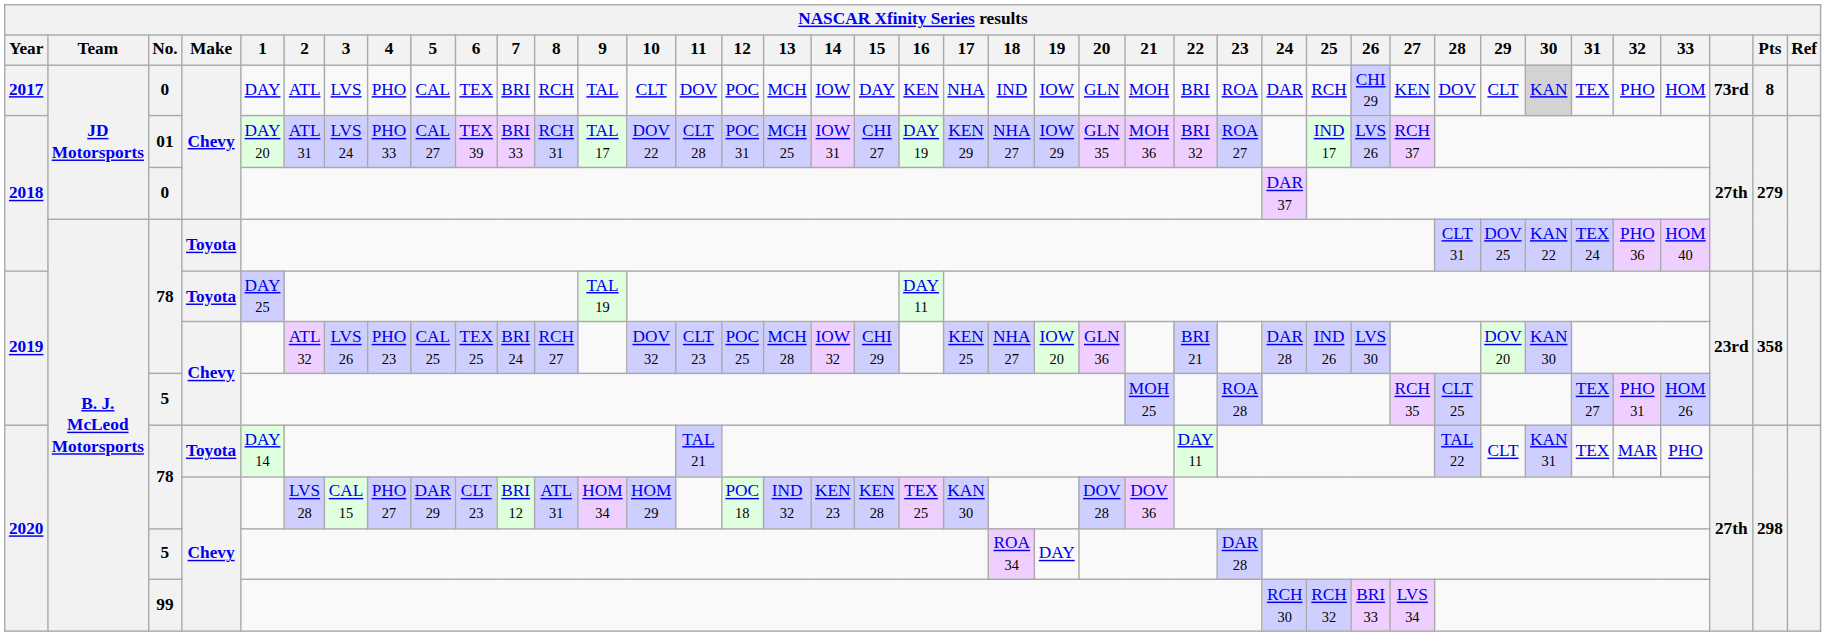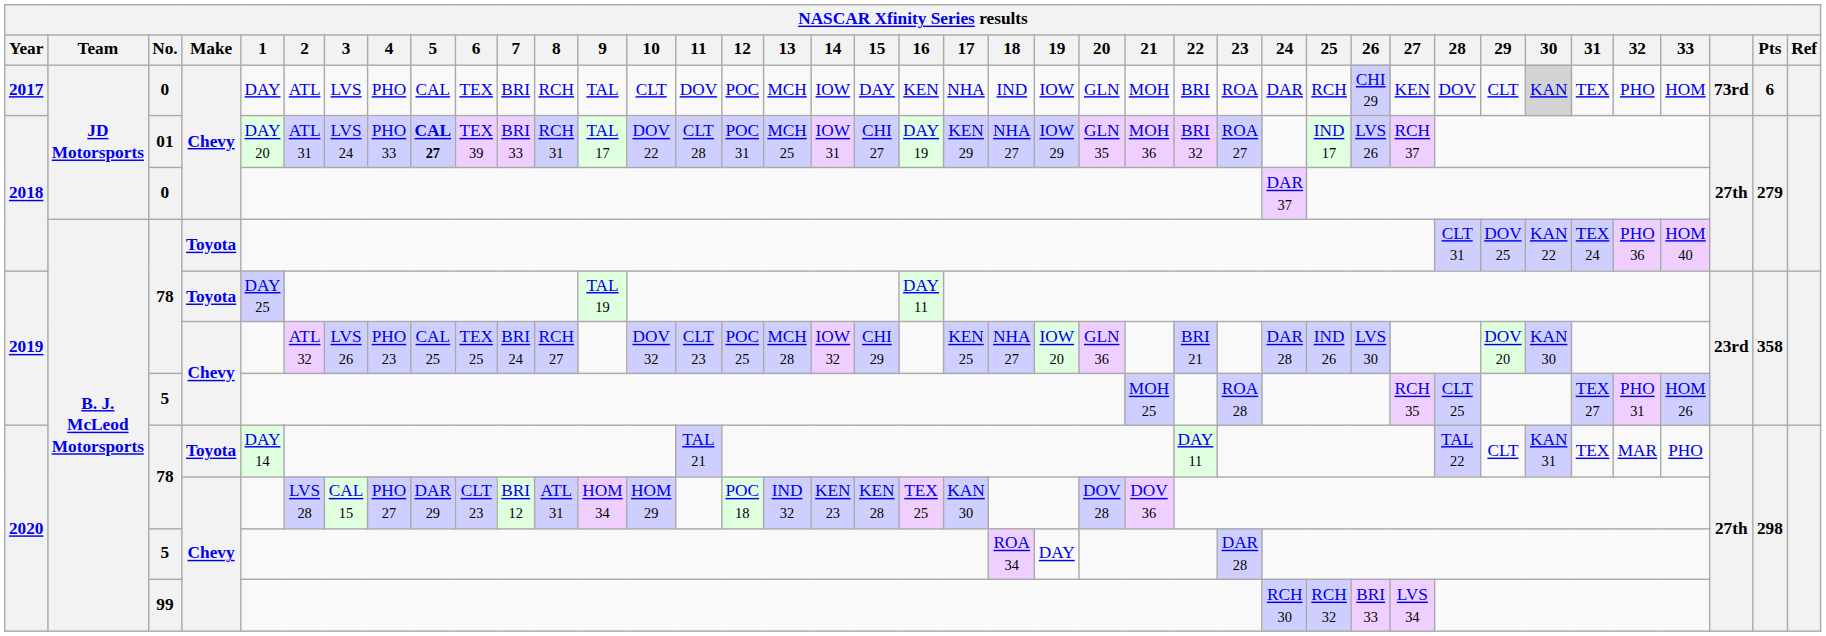 <table class="wikitable" style="text-align:center; font-size:75%">
 <tr>
 <th colspan=42><a href='#'>NASCAR Xfinity Series</a> results</th>
 </tr>
 <tr>
 <th>Year</th>
 <th>Team</th>
 <th>No.</th>
 <th>Make</th>
 <th>1</th>
 <th>2</th>
 <th>3</th>
 <th>4</th>
 <th>5</th>
 <th>6</th>
 <th>7</th>
 <th>8</th>
 <th>9</th>
 <th>10</th>
 <th>11</th>
 <th>12</th>
 <th>13</th>
 <th>14</th>
 <th>15</th>
 <th>16</th>
 <th>17</th>
 <th>18</th>
 <th>19</th>
 <th>20</th>
 <th>21</th>
 <th>22</th>
 <th>23</th>
 <th>24</th>
 <th>25</th>
 <th>26</th>
 <th>27</th>
 <th>28</th>
 <th>29</th>
 <th>30</th>
 <th>31</th>
 <th>32</th>
 <th>33</th>
 <th></th>
 <th>Pts</th>
 <th>Ref</th>
 </tr>
 <tr>
 <th><a href='#'>2017</a></th>
 <th rowspan=3><a href='#'>JD Motorsports</a></th>
 <th>0</th>
 <th rowspan=3><a href='#'>Chevy</a></th>
 <td><a href='#'>DAY</a></td>
 <td><a href='#'>ATL</a></td>
 <td><a href='#'>LVS</a></td>
 <td><a href='#'>PHO</a></td>
 <td><a href='#'>CAL</a></td>
 <td><a href='#'>TEX</a></td>
 <td><a href='#'>BRI</a></td>
 <td><a href='#'>RCH</a></td>
 <td><a href='#'>TAL</a></td>
 <td><a href='#'>CLT</a></td>
 <td><a href='#'>DOV</a></td>
 <td><a href='#'>POC</a></td>
 <td><a href='#'>MCH</a></td>
 <td><a href='#'>IOW</a></td>
 <td><a href='#'>DAY</a></td>
 <td><a href='#'>KEN</a></td>
 <td><a href='#'>NHA</a></td>
 <td><a href='#'>IND</a></td>
 <td><a href='#'>IOW</a></td>
 <td><a href='#'>GLN</a></td>
 <td><a href='#'>MOH</a></td>
 <td><a href='#'>BRI</a></td>
 <td><a href='#'>ROA</a></td>
 <td><a href='#'>DAR</a></td>
 <td><a href='#'>RCH</a></td>
 <td style="background:#CFCFFF;"><a href='#'>CHI</a><br><small>29</small></td>
 <td><a href='#'>KEN</a></td>
 <td><a href='#'>DOV</a></td>
 <td><a href='#'>CLT</a></td>
 <td style="background: lightgrey;"><a href='#'>KAN</a></td>
 <td><a href='#'>TEX</a></td>
 <td><a href='#'>PHO</a></td>
 <td><a href='#'>HOM</a></td>
 <th>73rd</th>
-<th>8</th>
+<th>6</th>
 <th></th>
 </tr>
 <tr>
 <th rowspan=3><a href='#'>2018</a></th>
 <th>01</th>
 <td style="background:#DFFFDF;"><a href='#'>DAY</a><br><small>20</small></td>
 <td style="background:#CFCFFF;"><a href='#'>ATL</a><br><small>31</small></td>
 <td style="background:#CFCFFF;"><a href='#'>LVS</a><br><small>24</small></td>
 <td style="background:#CFCFFF;"><a href='#'>PHO</a><br><small>33</small></td>
-<td style="background:#CFCFFF;"><a href='#'>CAL</a><br><small>27</small></td>
+<td style="background:#CFCFFF;"><strong><a href='#'>CAL</a><br><small>27</small></strong></td>
 <td style="background:#EFCFFF;"><a href='#'>TEX</a><br><small>39</small></td>
 <td style="background:#EFCFFF;"><a href='#'>BRI</a><br><small>33</small></td>
 <td style="background:#CFCFFF;"><a href='#'>RCH</a><br><small>31</small></td>
 <td style="background:#DFFFDF;"><a href='#'>TAL</a><br><small>17</small></td>
 <td style="background:#CFCFFF;"><a href='#'>DOV</a><br><small>22</small></td>
 <td style="background:#CFCFFF;"><a href='#'>CLT</a><br><small>28</small></td>
 <td style="background:#CFCFFF;"><a href='#'>POC</a><br><small>31</small></td>
 <td style="background:#CFCFFF;"><a href='#'>MCH</a><br><small>25</small></td>
 <td style="background:#EFCFFF;"><a href='#'>IOW</a><br><small>31</small></td>
 <td style="background:#CFCFFF;"><a href='#'>CHI</a><br><small>27</small></td>
 <td style="background:#DFFFDF;"><a href='#'>DAY</a><br><small>19</small></td>
 <td style="background:#CFCFFF;"><a href='#'>KEN</a><br><small>29</small></td>
 <td style="background:#CFCFFF;"><a href='#'>NHA</a><br><small>27</small></td>
 <td style="background:#CFCFFF;"><a href='#'>IOW</a><br><small>29</small></td>
 <td style="background:#EFCFFF;"><a href='#'>GLN</a><br><small>35</small></td>
 <td style="background:#EFCFFF;"><a href='#'>MOH</a><br><small>36</small></td>
 <td style="background:#EFCFFF;"><a href='#'>BRI</a><br><small>32</small></td>
 <td style="background:#CFCFFF;"><a href='#'>ROA</a><br><small>27</small></td>
 <td></td>
 <td style="background:#DFFFDF;"><a href='#'>IND</a><br><small>17</small></td>
 <td style="background:#CFCFFF;"><a href='#'>LVS</a><br><small>26</small></td>
 <td style="background:#EFCFFF;"><a href='#'>RCH</a><br><small>37</small></td>
 <td colspan=6></td>
 <th rowspan=3>27th</th>
 <th rowspan=3>279</th>
 <th rowspan=3></th>
 </tr>
 <tr>
 <th>0</th>
 <td colspan=23></td>
 <td style="background:#EFCFFF;"><a href='#'>DAR</a><br><small>37</small></td>
 <td colspan=9></td>
 </tr>
 <tr>
 <th rowspan=9><a href='#'>B. J. McLeod Motorsports</a></th>
 <th rowspan=3>78</th>
 <th><a href='#'>Toyota</a></th>
 <td colspan=27></td>
 <td style="background:#CFCFFF;"><a href='#'>CLT</a><br><small>31</small></td>
 <td style="background:#CFCFFF;"><a href='#'>DOV</a><br><small>25</small></td>
 <td style="background:#CFCFFF;"><a href='#'>KAN</a><br><small>22</small></td>
 <td style="background:#CFCFFF;"><a href='#'>TEX</a><br><small>24</small></td>
 <td style="background:#EFCFFF;"><a href='#'>PHO</a><br><small>36</small></td>
 <td style="background:#EFCFFF;"><a href='#'>HOM</a><br><small>40</small></td>
 </tr>
 <tr>
 <th rowspan=3><a href='#'>2019</a></th>
 <th><a href='#'>Toyota</a></th>
 <td style="background:#CFCFFF;"><a href='#'>DAY</a><br><small>25</small></td>
 <td colspan=7></td>
 <td style="background:#DFFFDF;"><a href='#'>TAL</a><br><small>19</small></td>
 <td colspan=6></td>
 <td style="background:#DFFFDF;"><a href='#'>DAY</a><br><small>11</small></td>
 <td colspan=17></td>
 <th rowspan=3>23rd</th>
 <th rowspan=3>358</th>
 <th rowspan=3></th>
 </tr>
 <tr>
 <th rowspan=2><a href='#'>Chevy</a></th>
 <td></td>
 <td style="background:#EFCFFF;"><a href='#'>ATL</a><br><small>32</small></td>
 <td style="background:#CFCFFF;"><a href='#'>LVS</a><br><small>26</small></td>
 <td style="background:#CFCFFF;"><a href='#'>PHO</a><br><small>23</small></td>
 <td style="background:#CFCFFF;"><a href='#'>CAL</a><br><small>25</small></td>
 <td style="background:#CFCFFF;"><a href='#'>TEX</a><br><small>25</small></td>
 <td style="background:#CFCFFF;"><a href='#'>BRI</a><br><small>24</small></td>
 <td style="background:#CFCFFF;"><a href='#'>RCH</a><br><small>27</small></td>
 <td></td>
 <td style="background:#CFCFFF;"><a href='#'>DOV</a><br><small>32</small></td>
 <td style="background:#CFCFFF;"><a href='#'>CLT</a><br><small>23</small></td>
 <td style="background:#CFCFFF;"><a href='#'>POC</a><br><small>25</small></td>
 <td style="background:#CFCFFF;"><a href='#'>MCH</a><br><small>28</small></td>
 <td style="background:#EFCFFF;"><a href='#'>IOW</a><br><small>32</small></td>
 <td style="background:#CFCFFF;"><a href='#'>CHI</a><br><small>29</small></td>
 <td></td>
 <td style="background:#CFCFFF;"><a href='#'>KEN</a><br><small>25</small></td>
 <td style="background:#CFCFFF;"><a href='#'>NHA</a><br><small>27</small></td>
 <td style="background:#DFFFDF;"><a href='#'>IOW</a><br><small>20</small></td>
 <td style="background:#EFCFFF;"><a href='#'>GLN</a><br><small>36</small></td>
 <td></td>
 <td style="background:#CFCFFF;"><a href='#'>BRI</a><br><small>21</small></td>
 <td></td>
 <td style="background:#CFCFFF;"><a href='#'>DAR</a><br><small>28</small></td>
 <td style="background:#CFCFFF;"><a href='#'>IND</a><br><small>26</small></td>
 <td style="background:#CFCFFF;"><a href='#'>LVS</a><br><small>30</small></td>
 <td colspan=2></td>
 <td style="background:#DFFFDF;"><a href='#'>DOV</a><br><small>20</small></td>
 <td style="background:#CFCFFF;"><a href='#'>KAN</a><br><small>30</small></td>
 <td colspan=3></td>
 </tr>
 <tr>
 <th>5</th>
 <td colspan=20></td>
 <td style="background:#CFCFFF;"><a href='#'>MOH</a><br><small>25</small></td>
 <td></td>
 <td style="background:#CFCFFF;"><a href='#'>ROA</a><br><small>28</small></td>
 <td colspan=3></td>
 <td style="background:#EFCFFF;"><a href='#'>RCH</a><br><small>35</small></td>
 <td style="background:#CFCFFF;"><a href='#'>CLT</a><br><small>25</small></td>
 <td colspan=2></td>
 <td style="background:#CFCFFF;"><a href='#'>TEX</a><br><small>27</small></td>
 <td style="background:#EFCFFF;"><a href='#'>PHO</a><br><small>31</small></td>
 <td style="background:#CFCFFF;"><a href='#'>HOM</a><br><small>26</small></td>
 </tr>
 <tr>
 <th rowspan=4><a href='#'>2020</a></th>
 <th rowspan=2>78</th>
 <th><a href='#'>Toyota</a></th>
 <td style="background:#DFFFDF;"><a href='#'>DAY</a><br><small>14</small></td>
 <td colspan=9></td>
 <td style="background:#CFCFFF;"><a href='#'>TAL</a><br><small>21</small></td>
 <td colspan=10></td>
 <td style="background:#DFFFDF;"><a href='#'>DAY</a><br><small>11</small></td>
 <td colspan=5></td>
 <td style="background:#CFCFFF;"><a href='#'>TAL</a><br><small>22</small></td>
 <td><a href='#'>CLT</a></td>
 <td style="background:#CFCFFF;"><a href='#'>KAN</a><br><small>31</small></td>
 <td><a href='#'>TEX</a></td>
 <td><a href='#'>MAR</a></td>
 <td><a href='#'>PHO</a></td>
 <th rowspan=4>27th</th>
 <th rowspan=4>298</th>
 <th rowspan=4></th>
 </tr>
 <tr>
 <th rowspan=3><a href='#'>Chevy</a></th>
 <td></td>
 <td style="background:#CFCFFF;"><a href='#'>LVS</a><br><small>28</small></td>
 <td style="background:#DFFFDF;"><a href='#'>CAL</a><br><small>15</small></td>
 <td style="background:#CFCFFF;"><a href='#'>PHO</a><br><small>27</small></td>
 <td style="background:#CFCFFF;"><a href='#'>DAR</a><br><small>29</small></td>
 <td style="background:#CFCFFF;"><a href='#'>CLT</a><br><small>23</small></td>
 <td style="background:#DFFFDF;"><a href='#'>BRI</a><br><small>12</small></td>
 <td style="background:#CFCFFF;"><a href='#'>ATL</a><br><small>31</small></td>
 <td style="background:#EFCFFF;"><a href='#'>HOM</a><br><small>34</small></td>
 <td style="background:#CFCFFF;"><a href='#'>HOM</a><br><small>29</small></td>
 <td></td>
 <td style="background:#DFFFDF;"><a href='#'>POC</a><br><small>18</small></td>
 <td style="background:#CFCFFF;"><a href='#'>IND</a><br><small>32</small></td>
 <td style="background:#CFCFFF;"><a href='#'>KEN</a><br><small>23</small></td>
 <td style="background:#CFCFFF;"><a href='#'>KEN</a><br><small>28</small></td>
 <td style="background:#EFCFFF;"><a href='#'>TEX</a><br><small>25</small></td>
 <td style="background:#CFCFFF;"><a href='#'>KAN</a><br><small>30</small></td>
 <td colspan=2></td>
 <td style="background:#CFCFFF;"><a href='#'>DOV</a><br><small>28</small></td>
 <td style="background:#EFCFFF;"><a href='#'>DOV</a><br><small>36</small></td>
 <td colspan=12></td>
 </tr>
 <tr>
 <th>5</th>
 <td colspan=17></td>
 <td style="background:#EFCFFF;"><a href='#'>ROA</a><br><small>34</small></td>
 <td><a href='#'>DAY</a></td>
 <td colspan=3></td>
 <td style="background:#CFCFFF;"><a href='#'>DAR</a><br><small>28</small></td>
 <td colspan=10></td>
 </tr>
 <tr>
 <th rowspan=2>99</th>
 <td colspan=23></td>
 <td style="background:#CFCFFF;"><a href='#'>RCH</a><br><small>30</small></td>
 <td style="background:#CFCFFF;"><a href='#'>RCH</a><br><small>32</small></td>
 <td style="background:#EFCFFF;"><a href='#'>BRI</a><br><small>33</small></td>
 <td style="background:#EFCFFF;"><a href='#'>LVS</a><br><small>34</small></td>
 <td colspan=6></td>
 </tr>
 </table>
